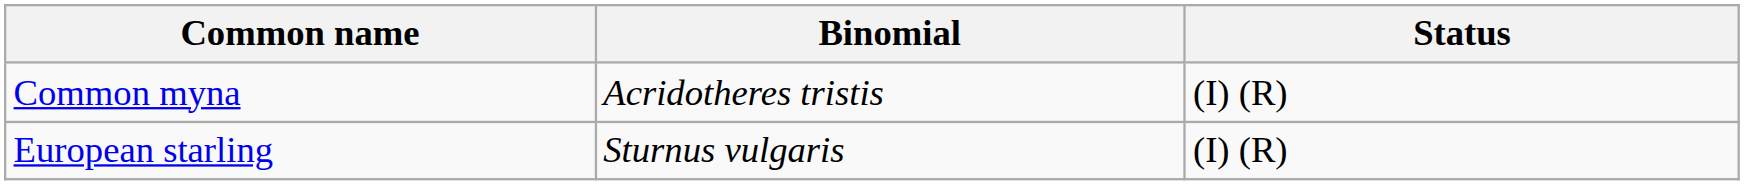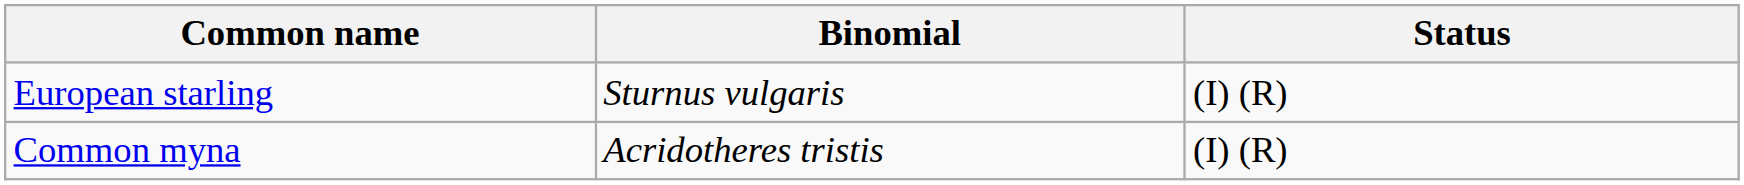 <table width=60% class="wikitable">
 <tr>
 <th width=34%>Common name</th>
 <th width=34%>Binomial</th>
 <th width=32%>Status</th>
 </tr>
 <tr>
+<td><a href='#'>European starling</a></td>
+<td><em>Sturnus vulgaris</em></td>
+<td>(I) (R)</td>
+</tr>
+<tr>
 <td><a href='#'>Common myna</a></td>
 <td><em>Acridotheres tristis</em></td>
 <td>(I) (R)</td>
 </tr>
-<tr>
-<td><a href='#'>European starling</a></td>
-<td><em>Sturnus vulgaris</em></td>
-<td>(I) (R)</td>
-</tr>
 </table>
